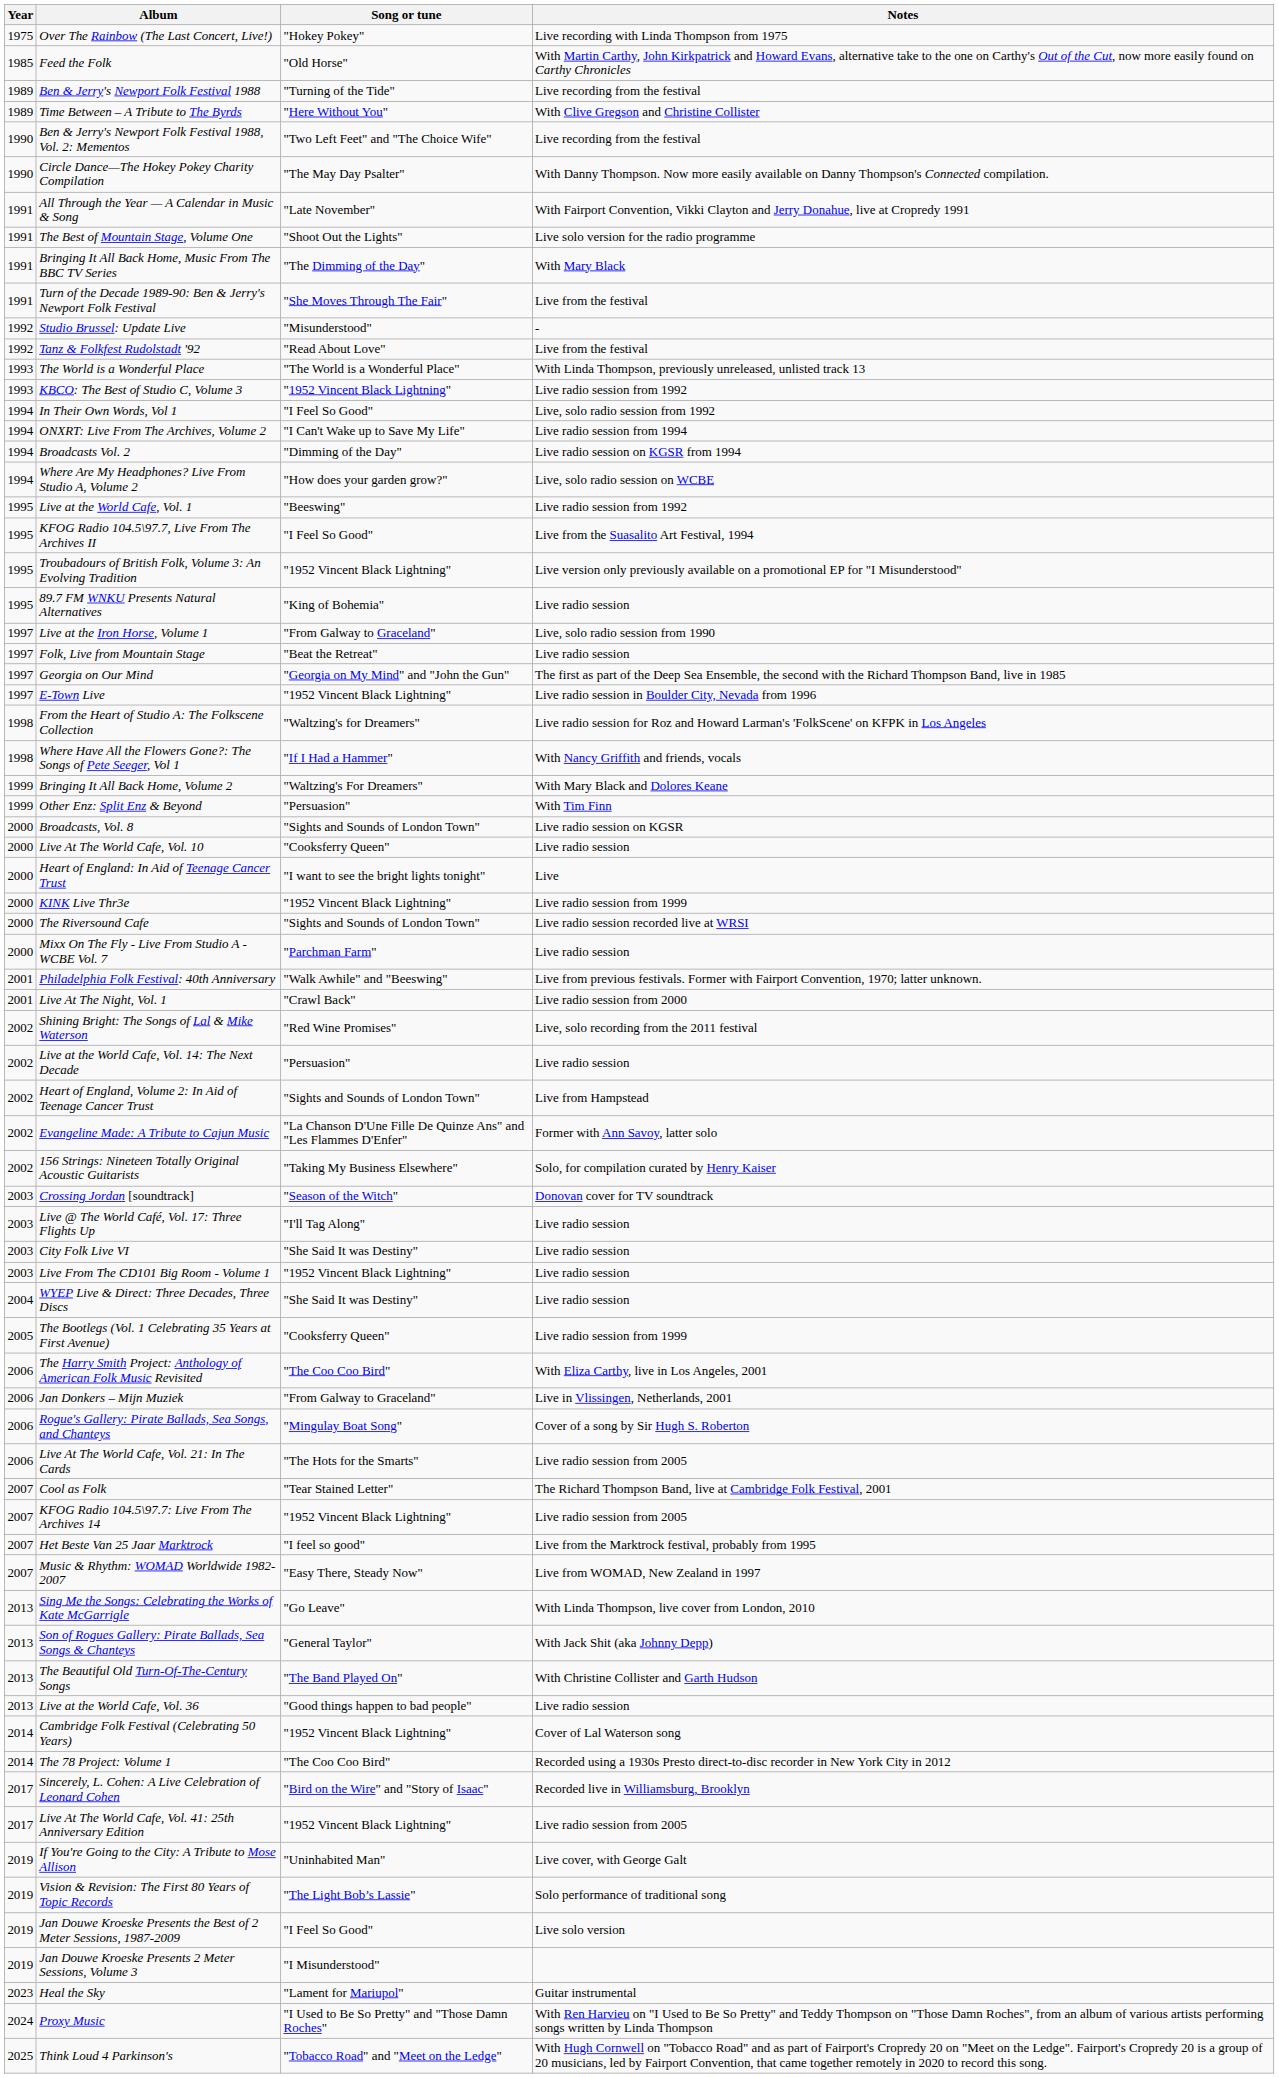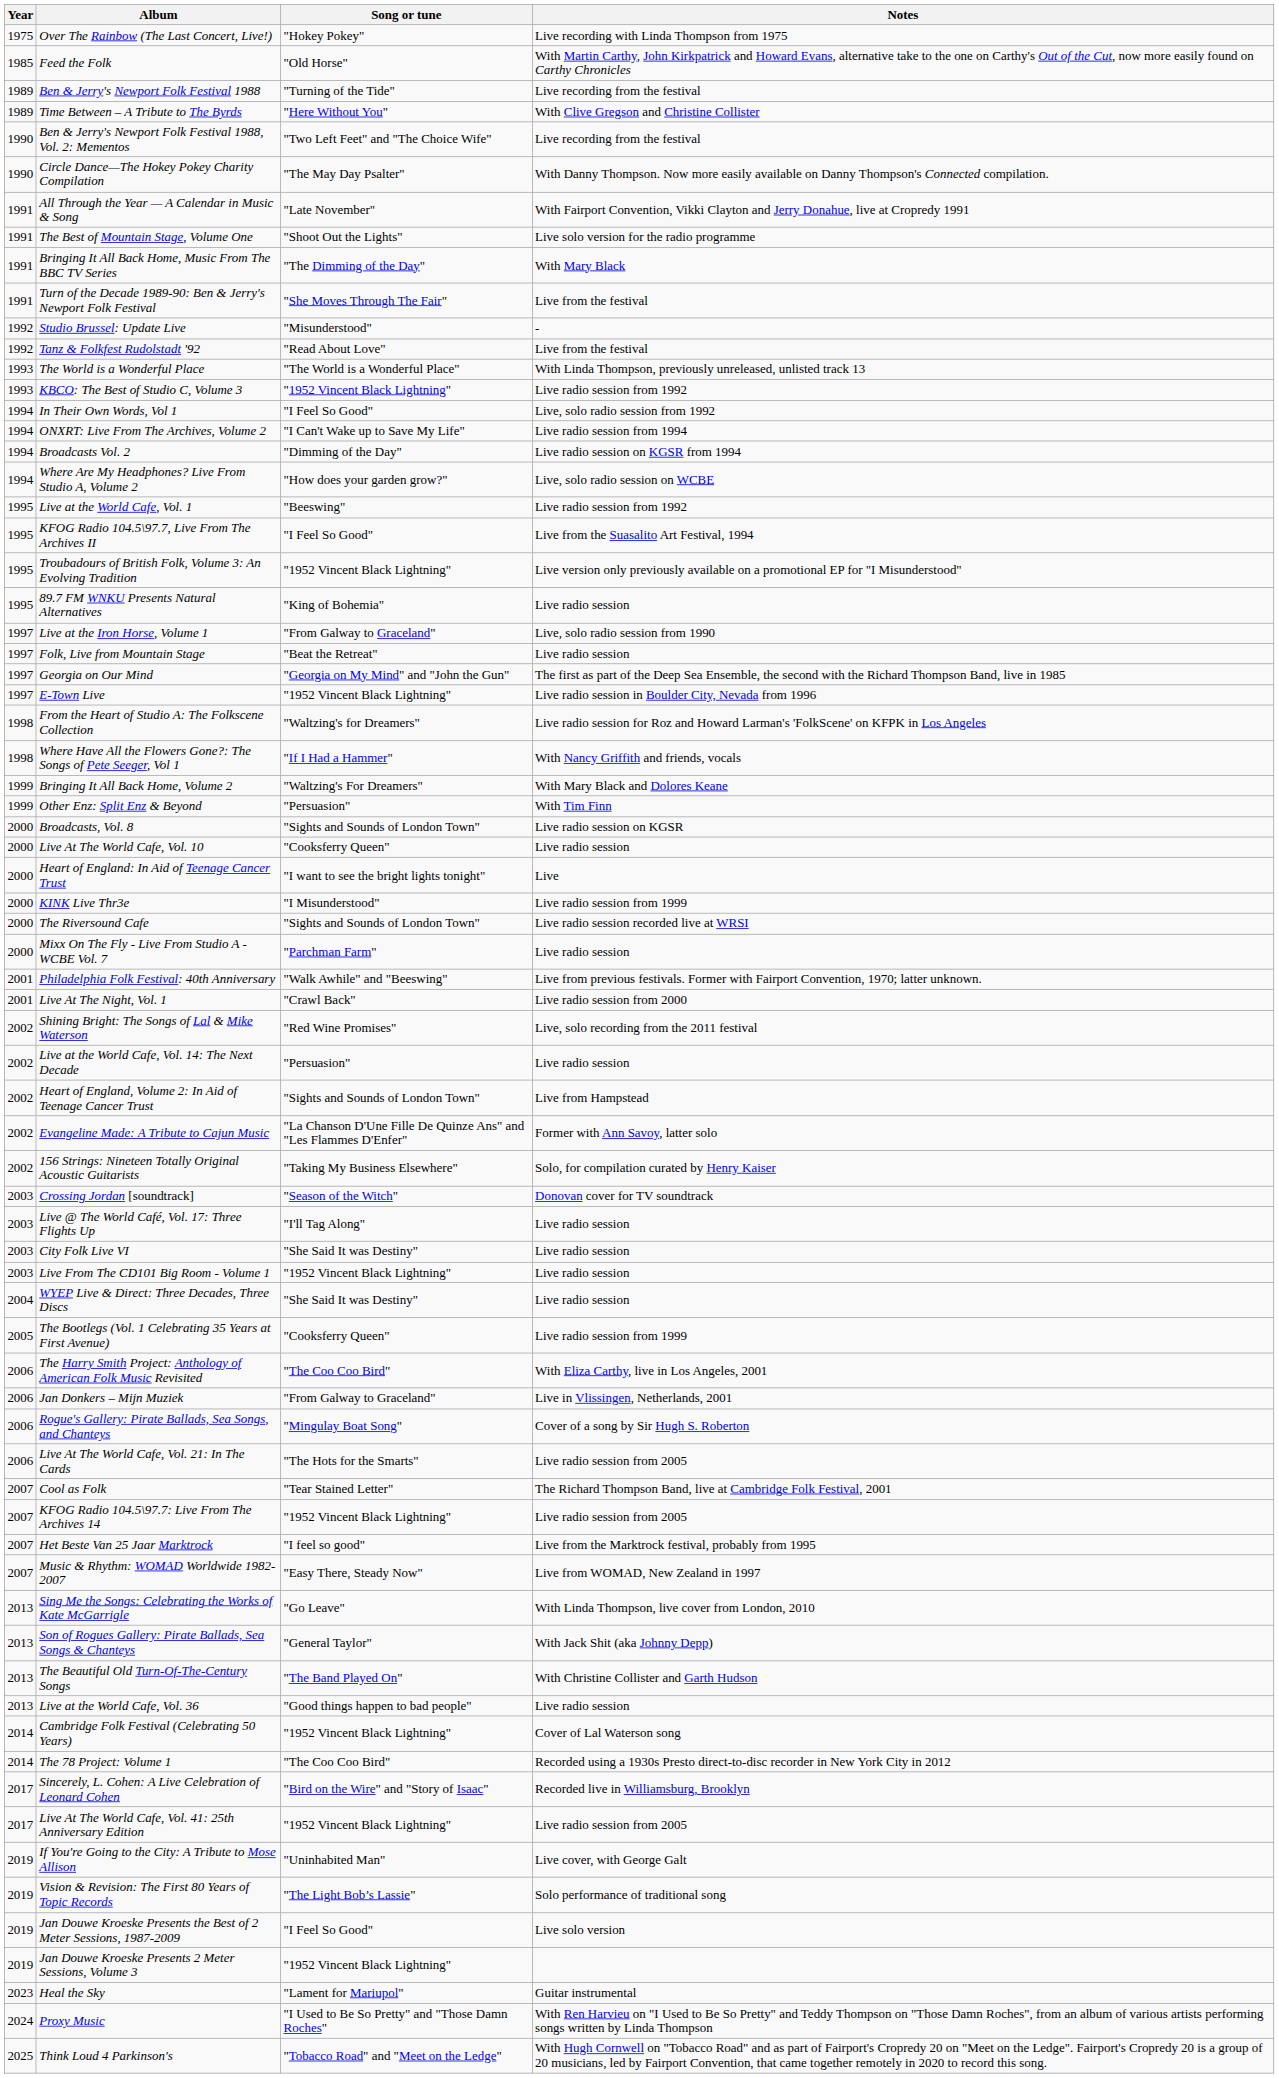 <table class="wikitable">
 <tr>
 <th scope="col">Year</th>
 <th scope="col">Album</th>
 <th scope="col">Song or tune</th>
 <th scope="col">Notes</th>
 </tr>
 <tr>
 <td>1975</td>
 <td><em>Over The <a href='#'>Rainbow</a> (The Last Concert, Live!)</em></td>
 <td>"Hokey Pokey"</td>
 <td>Live recording with Linda Thompson from 1975</td>
 </tr>
 <tr>
 <td>1985</td>
 <td><em>Feed the Folk</em></td>
 <td>"Old Horse"</td>
 <td>With <a href='#'>Martin Carthy</a>, <a href='#'>John Kirkpatrick</a> and <a href='#'>Howard Evans</a>, alternative take to the one on Carthy's <em><a href='#'>Out of the Cut</a></em>, now more easily found on <em>Carthy Chronicles</em></td>
 </tr>
 <tr>
 <td>1989</td>
 <td><em><a href='#'>Ben & Jerry</a>'s <a href='#'>Newport Folk Festival</a> 1988</em></td>
 <td>"Turning of the Tide"</td>
 <td>Live recording from the festival</td>
 </tr>
 <tr>
 <td>1989</td>
 <td><em>Time Between – A Tribute to <a href='#'>The Byrds</a></em></td>
 <td>"<a href='#'>Here Without You</a>"</td>
 <td>With <a href='#'>Clive Gregson</a> and <a href='#'>Christine Collister</a></td>
 </tr>
 <tr>
 <td>1990</td>
 <td><em>Ben & Jerry's Newport Folk Festival 1988, Vol. 2: Mementos</em></td>
 <td>"Two Left Feet" and "The Choice Wife"</td>
 <td>Live recording from the festival</td>
 </tr>
 <tr>
 <td>1990</td>
 <td><em>Circle Dance—The Hokey Pokey Charity Compilation</em></td>
 <td>"The May Day Psalter"</td>
 <td>With Danny Thompson. Now more easily available on Danny Thompson's <em>Connected</em> compilation.</td>
 </tr>
 <tr>
 <td>1991</td>
 <td><em>All Through the Year — A Calendar in Music & Song</em></td>
 <td>"Late November"</td>
 <td>With Fairport Convention, Vikki Clayton and <a href='#'>Jerry Donahue</a>, live at Cropredy 1991</td>
 </tr>
 <tr>
 <td>1991</td>
 <td><em>The Best of <a href='#'>Mountain Stage</a>, Volume One</em></td>
 <td>"Shoot Out the Lights"</td>
 <td>Live solo version for the radio programme</td>
 </tr>
 <tr>
 <td>1991</td>
 <td><em>Bringing It All Back Home, Music From The BBC TV Series</em></td>
 <td>"The <a href='#'>Dimming of the Day</a>"</td>
 <td>With <a href='#'>Mary Black</a></td>
 </tr>
 <tr>
 <td>1991</td>
 <td><em>Turn of the Decade 1989-90: Ben & Jerry's Newport Folk Festival</em></td>
 <td>"<a href='#'>She Moves Through The Fair</a>"</td>
 <td>Live from the festival</td>
 </tr>
 <tr>
 <td>1992</td>
 <td><em><a href='#'>Studio Brussel</a>: Update Live</em></td>
 <td>"Misunderstood"</td>
 <td Live radio session>-</td>
 </tr>
 <tr>
 <td>1992</td>
 <td><em><a href='#'>Tanz & Folkfest Rudolstadt</a> '92</em></td>
 <td>"Read About Love"</td>
 <td>Live from the festival</td>
 </tr>
 <tr>
 <td>1993</td>
 <td><em>The World is a Wonderful Place</em></td>
 <td>"The World is a Wonderful Place"</td>
 <td>With Linda Thompson, previously unreleased, unlisted track 13</td>
 </tr>
 <tr>
 <td>1993</td>
 <td><em><a href='#'>KBCO</a>: The Best of Studio C, Volume 3</em></td>
 <td>"<a href='#'>1952 Vincent Black Lightning</a>"</td>
 <td>Live radio session from 1992</td>
 </tr>
 <tr>
 <td>1994</td>
 <td><em>In Their Own Words, Vol 1</em></td>
 <td>"I Feel So Good"</td>
 <td>Live, solo radio session from 1992</td>
 </tr>
 <tr>
 <td>1994</td>
 <td><em>ONXRT: Live From The Archives, Volume 2</em></td>
 <td>"I Can't Wake up to Save My Life"</td>
 <td>Live radio session from 1994</td>
 </tr>
 <tr>
 <td>1994</td>
 <td><em>Broadcasts Vol. 2</em></td>
 <td>"Dimming of the Day"</td>
 <td>Live radio session on <a href='#'>KGSR</a> from 1994</td>
 </tr>
 <tr>
 <td>1994</td>
 <td><em>Where Are My Headphones? Live From Studio A, Volume 2</em></td>
 <td>"How does your garden grow?"</td>
 <td>Live, solo radio session on <a href='#'>WCBE</a></td>
 </tr>
 <tr>
 <td>1995</td>
 <td><em>Live at the <a href='#'>World Cafe</a>, Vol. 1</em></td>
 <td>"Beeswing"</td>
 <td>Live radio session from 1992</td>
 </tr>
 <tr>
 <td>1995</td>
 <td><em>KFOG Radio 104.5\97.7, Live From The Archives II</em></td>
 <td>"I Feel So Good"</td>
 <td>Live from the <a href='#'>Suasalito</a> Art Festival, 1994</td>
 </tr>
 <tr>
 <td>1995</td>
 <td><em>Troubadours of British Folk, Volume 3: An Evolving Tradition</em></td>
 <td>"1952 Vincent Black Lightning"</td>
 <td>Live version only previously available on a promotional EP for "I Misunderstood"</td>
 </tr>
 <tr>
 <td>1995</td>
 <td><em>89.7 FM <a href='#'>WNKU</a> Presents Natural Alternatives</em></td>
 <td>"King of Bohemia"</td>
 <td>Live radio session</td>
 </tr>
 <tr>
 <td>1997</td>
 <td><em>Live at the <a href='#'>Iron Horse</a>, Volume 1</em></td>
 <td>"From Galway to <a href='#'>Graceland</a>"</td>
 <td>Live, solo radio session from 1990</td>
 </tr>
 <tr>
 <td>1997</td>
 <td><em>Folk, Live from Mountain Stage</em></td>
 <td>"Beat the Retreat"</td>
 <td>Live radio session</td>
 </tr>
 <tr>
 <td>1997</td>
 <td><em>Georgia on Our Mind</em></td>
 <td>"<a href='#'>Georgia on My Mind</a>" and "John the Gun"</td>
 <td>The first as part of the Deep Sea Ensemble, the second with the Richard Thompson Band, live in 1985</td>
 </tr>
 <tr>
 <td>1997</td>
 <td><em><a href='#'>E-Town</a> Live</em></td>
 <td>"1952 Vincent Black Lightning"</td>
 <td>Live radio session in <a href='#'>Boulder City, Nevada</a> from 1996</td>
 </tr>
 <tr>
 <td>1998</td>
 <td><em>From the Heart of Studio A: The Folkscene Collection</em></td>
 <td>"Waltzing's for Dreamers"</td>
 <td>Live radio session for Roz and Howard Larman's 'FolkScene' on KFPK in <a href='#'>Los Angeles</a></td>
 </tr>
 <tr>
 <td>1998</td>
 <td><em>Where Have All the Flowers Gone?: The Songs of <a href='#'>Pete Seeger</a>, Vol 1</em></td>
 <td>"<a href='#'>If I Had a Hammer</a>"</td>
 <td>With <a href='#'>Nancy Griffith</a> and friends, vocals</td>
 </tr>
 <tr>
 <td>1999</td>
 <td><em>Bringing It All Back Home, Volume 2</em></td>
 <td>"Waltzing's For Dreamers"</td>
 <td>With Mary Black and <a href='#'>Dolores Keane</a></td>
 </tr>
 <tr>
 <td>1999</td>
 <td><em>Other Enz: <a href='#'>Split Enz</a> & Beyond</em></td>
 <td>"Persuasion"</td>
 <td>With <a href='#'>Tim Finn</a></td>
 </tr>
 <tr>
 <td>2000</td>
 <td><em>Broadcasts, Vol. 8</em></td>
 <td>"Sights and Sounds of London Town"</td>
 <td>Live radio session on KGSR</td>
 </tr>
 <tr>
 <td>2000</td>
 <td><em>Live At The World Cafe, Vol. 10</em></td>
 <td>"Cooksferry Queen"</td>
 <td>Live radio session</td>
 </tr>
 <tr>
 <td>2000</td>
 <td><em>Heart of England: In Aid of <a href='#'>Teenage Cancer Trust</a></em></td>
 <td>"I want to see the bright lights tonight"</td>
 <td>Live</td>
 </tr>
 <tr>
 <td>2000</td>
 <td><em><a href='#'>KINK</a> Live Thr3e</em></td>
-<td>"1952 Vincent Black Lightning"</td>
+<td>"I Misunderstood"</td>
 <td>Live radio session from 1999</td>
 </tr>
 <tr>
 <td>2000</td>
 <td><em>The Riversound Cafe</em></td>
 <td>"Sights and Sounds of London Town"</td>
 <td>Live radio session recorded live at <a href='#'>WRSI</a></td>
 </tr>
 <tr>
 <td>2000</td>
 <td><em>Mixx On The Fly - Live From Studio A - WCBE Vol. 7</em></td>
 <td>"<a href='#'>Parchman Farm</a>"</td>
 <td>Live radio session</td>
 </tr>
 <tr>
 <td>2001</td>
 <td><em><a href='#'>Philadelphia Folk Festival</a>: 40th Anniversary</em></td>
 <td>"Walk Awhile" and "Beeswing"</td>
 <td>Live from previous festivals. Former with Fairport Convention, 1970; latter unknown.</td>
 </tr>
 <tr>
 <td>2001</td>
 <td><em>Live At The Night, Vol. 1</em></td>
 <td>"Crawl Back"</td>
 <td>Live radio session from 2000</td>
 </tr>
 <tr>
 <td>2002</td>
 <td><em>Shining Bright: The Songs of <a href='#'>Lal</a> & <a href='#'>Mike Waterson</a></em></td>
 <td>"Red Wine Promises"</td>
 <td>Live, solo recording from the 2011 festival</td>
 </tr>
 <tr>
 <td>2002</td>
 <td><em>Live at the World Cafe, Vol. 14: The Next Decade</em></td>
 <td>"Persuasion"</td>
 <td>Live radio session</td>
 </tr>
 <tr>
 <td>2002</td>
 <td><em>Heart of England, Volume 2: In Aid of Teenage Cancer Trust</em></td>
 <td>"Sights and Sounds of London Town"</td>
 <td>Live from Hampstead</td>
 </tr>
 <tr>
 <td>2002</td>
 <td><em><a href='#'>Evangeline Made: A Tribute to Cajun Music</a></em></td>
 <td>"La Chanson D'Une Fille De Quinze Ans" and "Les Flammes D'Enfer"</td>
 <td>Former with <a href='#'>Ann Savoy</a>, latter solo</td>
 </tr>
 <tr>
 <td>2002</td>
 <td><em>156 Strings: Nineteen Totally Original Acoustic Guitarists</em></td>
 <td>"Taking My Business Elsewhere"</td>
 <td>Solo, for compilation curated by <a href='#'>Henry Kaiser</a></td>
 </tr>
 <tr>
 <td>2003</td>
 <td><em><a href='#'>Crossing Jordan</a></em> [soundtrack]</td>
 <td>"<a href='#'>Season of the Witch</a>"</td>
 <td><a href='#'>Donovan</a> cover for TV soundtrack</td>
 </tr>
 <tr>
 <td>2003</td>
 <td><em>Live @ The World Café, Vol. 17: Three Flights Up</em></td>
 <td>"I'll Tag Along"</td>
 <td>Live radio session</td>
 </tr>
 <tr>
 <td>2003</td>
 <td><em>City Folk Live VI</em></td>
 <td>"She Said It was Destiny"</td>
 <td>Live radio session</td>
 </tr>
 <tr>
 <td>2003</td>
 <td><em>Live From The CD101 Big Room - Volume 1</em></td>
 <td>"1952 Vincent Black Lightning"</td>
 <td>Live radio session</td>
 </tr>
 <tr>
 <td>2004</td>
 <td><em><a href='#'>WYEP</a> Live & Direct: Three Decades, Three Discs</em></td>
 <td>"She Said It was Destiny"</td>
 <td>Live radio session</td>
 </tr>
 <tr>
 <td>2005</td>
 <td><em>The Bootlegs (Vol. 1 Celebrating 35 Years at First Avenue)</em></td>
 <td>"Cooksferry Queen"</td>
 <td>Live radio session from 1999</td>
 </tr>
 <tr>
 <td>2006</td>
 <td><em>The <a href='#'>Harry Smith</a> Project: <a href='#'>Anthology of American Folk Music</a> Revisited</em></td>
 <td>"<a href='#'>The Coo Coo Bird</a>"</td>
 <td>With <a href='#'>Eliza Carthy</a>, live in Los Angeles, 2001</td>
 </tr>
 <tr>
 <td>2006</td>
 <td><em>Jan Donkers – Mijn Muziek</em></td>
 <td>"From Galway to Graceland"</td>
 <td>Live in <a href='#'>Vlissingen</a>, Netherlands, 2001</td>
 </tr>
 <tr>
 <td>2006</td>
 <td><em><a href='#'>Rogue's Gallery: Pirate Ballads, Sea Songs, and Chanteys</a></em></td>
 <td>"<a href='#'>Mingulay Boat Song</a>"</td>
 <td>Cover of a song by Sir <a href='#'>Hugh S. Roberton</a></td>
 </tr>
 <tr>
 <td>2006</td>
 <td><em>Live At The World Cafe, Vol. 21: In The Cards</em></td>
 <td>"The Hots for the Smarts"</td>
 <td>Live radio session from 2005</td>
 </tr>
 <tr>
 <td>2007</td>
 <td><em>Cool as Folk</em></td>
 <td>"Tear Stained Letter"</td>
 <td>The Richard Thompson Band, live at <a href='#'>Cambridge Folk Festival</a>, 2001</td>
 </tr>
 <tr>
 <td>2007</td>
 <td><em>KFOG Radio 104.5\97.7: Live From The Archives 14</em></td>
 <td>"1952 Vincent Black Lightning"</td>
 <td>Live radio session from 2005</td>
 </tr>
 <tr>
 <td>2007</td>
 <td><em>Het Beste Van 25 Jaar <a href='#'>Marktrock</a></em></td>
 <td>"I feel so good"</td>
 <td>Live from the Marktrock festival, probably from 1995</td>
 </tr>
 <tr>
 <td>2007</td>
 <td><em>Music & Rhythm: <a href='#'>WOMAD</a> Worldwide 1982-2007</em></td>
 <td>"Easy There, Steady Now"</td>
 <td>Live from WOMAD, New Zealand in 1997</td>
 </tr>
 <tr>
 <td>2013</td>
 <td><em><a href='#'>Sing Me the Songs: Celebrating the Works of Kate McGarrigle</a></em></td>
 <td>"Go Leave"</td>
 <td>With Linda Thompson, live cover from London, 2010</td>
 </tr>
 <tr>
 <td>2013</td>
 <td><em><a href='#'>Son of Rogues Gallery: Pirate Ballads, Sea Songs & Chanteys</a></em></td>
 <td>"General Taylor"</td>
 <td>With Jack Shit (aka <a href='#'>Johnny Depp</a>)</td>
 </tr>
 <tr>
 <td>2013</td>
 <td><em>The Beautiful Old <a href='#'>Turn-Of-The-Century</a> Songs</em></td>
 <td>"<a href='#'>The Band Played On</a>"</td>
 <td>With Christine Collister and <a href='#'>Garth Hudson</a></td>
 </tr>
 <tr>
 <td>2013</td>
 <td><em>Live at the World Cafe, Vol. 36</em></td>
 <td>"Good things happen to bad people"</td>
 <td>Live radio session</td>
 </tr>
 <tr>
 <td>2014</td>
 <td><em>Cambridge Folk Festival (Celebrating 50 Years)</em></td>
 <td>"1952 Vincent Black Lightning"</td>
 <td>Cover of Lal Waterson song</td>
 </tr>
 <tr>
 <td>2014</td>
 <td><em>The 78 Project: Volume 1</em></td>
 <td>"The Coo Coo Bird"</td>
 <td>Recorded using a 1930s Presto direct-to-disc recorder in New York City in 2012</td>
 </tr>
 <tr>
 <td>2017</td>
 <td><em>Sincerely, L. Cohen: A Live Celebration of <a href='#'>Leonard Cohen</a></em></td>
 <td>"<a href='#'>Bird on the Wire</a>" and "Story of <a href='#'>Isaac</a>"</td>
 <td>Recorded live in <a href='#'>Williamsburg, Brooklyn</a></td>
 </tr>
 <tr>
 <td>2017</td>
 <td><em>Live At The World Cafe, Vol. 41: 25th Anniversary Edition</em></td>
 <td>"1952 Vincent Black Lightning"</td>
 <td>Live radio session from 2005</td>
 </tr>
 <tr>
 <td>2019</td>
 <td><em>If You're Going to the City: A Tribute to <a href='#'>Mose Allison</a></em></td>
 <td>"Uninhabited Man"</td>
 <td>Live cover, with  George Galt</td>
 </tr>
 <tr>
 <td>2019</td>
 <td><em>Vision & Revision: The First 80 Years of <a href='#'>Topic Records</a></em></td>
 <td>"<a href='#'>The Light Bob’s Lassie</a>"</td>
 <td>Solo performance of traditional song</td>
 </tr>
 <tr>
 <td>2019</td>
 <td><em>Jan Douwe Kroeske Presents the Best of 2 Meter Sessions, 1987-2009</em></td>
 <td>"I Feel So Good"</td>
 <td>Live solo version</td>
 </tr>
 <tr>
 <td>2019</td>
 <td><em>Jan Douwe Kroeske Presents 2 Meter Sessions, Volume 3</em></td>
-<td>"I Misunderstood"</td>
+<td>"1952 Vincent Black Lightning"</td>
 <td></td>
 </tr>
 <tr>
 <td>2023</td>
 <td><em>Heal the Sky</em></td>
 <td>"Lament for <a href='#'>Mariupol</a>"</td>
 <td>Guitar instrumental</td>
 </tr>
 <tr>
 <td>2024</td>
 <td><em><a href='#'>Proxy Music</a></em></td>
 <td>"I Used to Be So Pretty" and "Those Damn <a href='#'>Roches</a>"</td>
 <td>With <a href='#'>Ren Harvieu</a> on "I Used to Be So Pretty" and Teddy Thompson on "Those Damn Roches", from an album of various artists performing songs written by Linda Thompson</td>
 </tr>
 <tr>
 <td>2025</td>
 <td><em>Think Loud 4 Parkinson's</em></td>
 <td>"<a href='#'>Tobacco Road</a>" and "<a href='#'>Meet on the Ledge</a>"</td>
 <td>With <a href='#'>Hugh Cornwell</a> on "Tobacco Road" and as part of Fairport's Cropredy 20 on "Meet on the Ledge". Fairport's Cropredy 20 is a group of 20 musicians, led by Fairport Convention, that came together remotely in 2020 to record this song.</td>
 </tr>
 </table>
